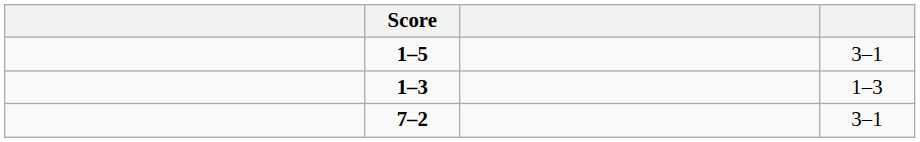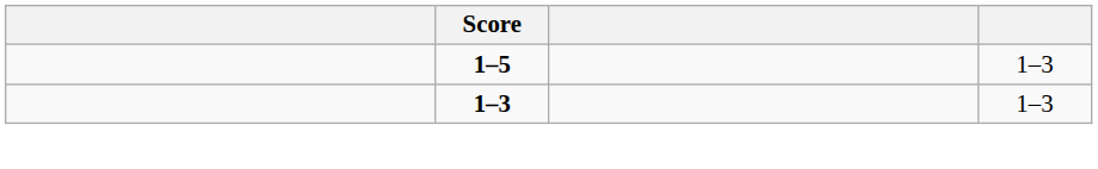 <table class="wikitable" style="text-align: center; ">
 <tr>
 <th align="right" width="270"></th>
 <th width="65">Score</th>
 <th align="left" width="270"></th>
 <th width="65"></th>
 </tr>
 <tr>
 <td align="left"></td>
 <td><strong>1–5</strong></td>
 <td align="left"><strong></strong></td>
-<td>3–1 <strong></strong></td>
+<td>1–3 <strong></strong></td>
 </tr>
 <tr>
 <td align="left"></td>
 <td><strong>1–3</strong></td>
 <td align="left"><strong></strong></td>
 <td>1–3 <strong></strong></td>
 </tr>
-<tr>
-<td align="left"><strong></strong></td>
-<td><strong>7–2</strong></td>
-<td align="left"></td>
-<td>3–1 <strong></strong></td>
-</tr>
 </table>
